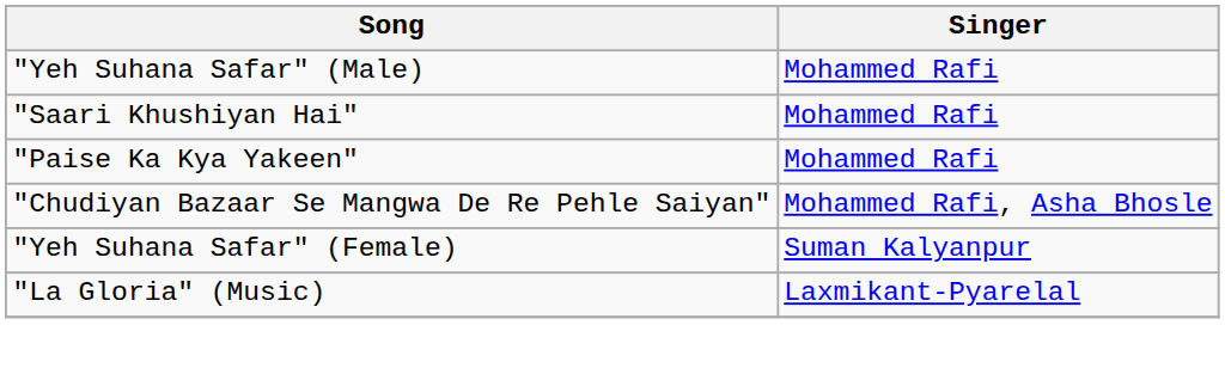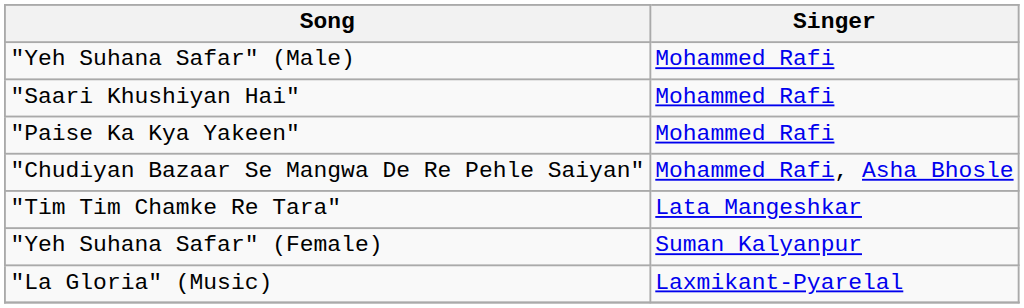 <table class="wikitable" style="font-size:95%;">
 <tr>
 <th>Song</th>
 <th>Singer</th>
 </tr>
 <tr>
 <td>"Yeh Suhana Safar" (Male)</td>
 <td><a href='#'>Mohammed Rafi</a></td>
 </tr>
 <tr>
 <td>"Saari Khushiyan Hai"</td>
 <td><a href='#'>Mohammed Rafi</a></td>
 </tr>
 <tr>
 <td>"Paise Ka Kya Yakeen"</td>
 <td><a href='#'>Mohammed Rafi</a></td>
 </tr>
 <tr>
 <td>"Chudiyan Bazaar Se Mangwa De Re Pehle Saiyan"</td>
 <td><a href='#'>Mohammed Rafi</a>, <a href='#'>Asha Bhosle</a></td>
 </tr>
 <tr>
+<td>"Tim Tim Chamke Re Tara"</td>
+<td><a href='#'>Lata Mangeshkar</a></td>
+</tr>
+<tr>
 <td>"Yeh Suhana Safar" (Female)</td>
 <td><a href='#'>Suman Kalyanpur</a></td>
 </tr>
 <tr>
 <td>"La Gloria" (Music)</td>
 <td><a href='#'>Laxmikant-Pyarelal</a></td>
 </tr>
 <tr>
 </tr>
 </table>
